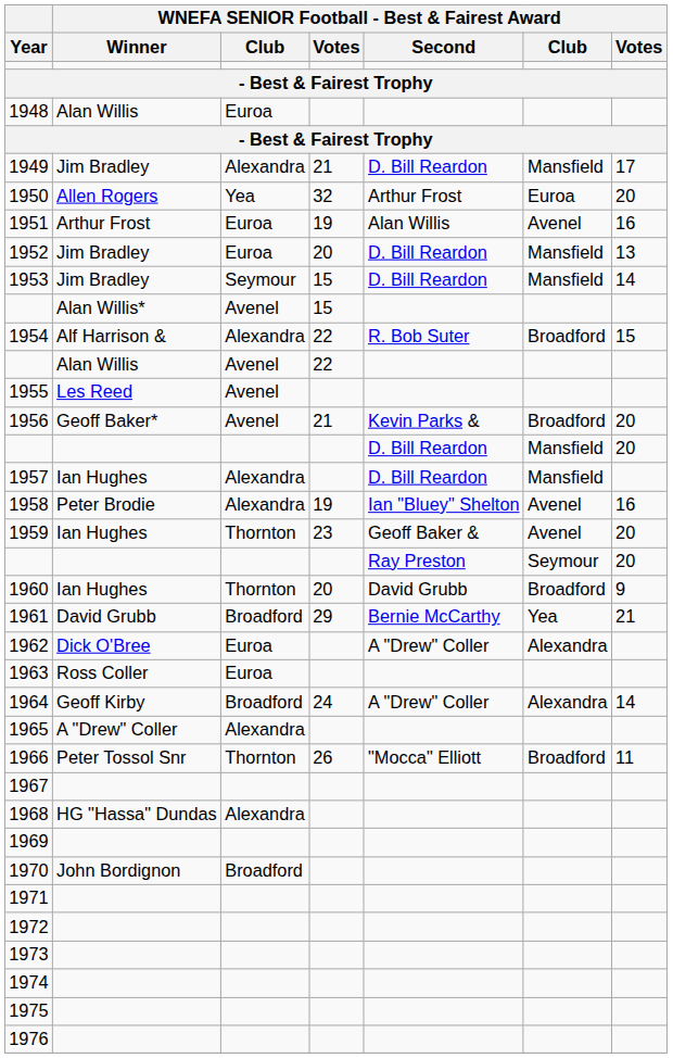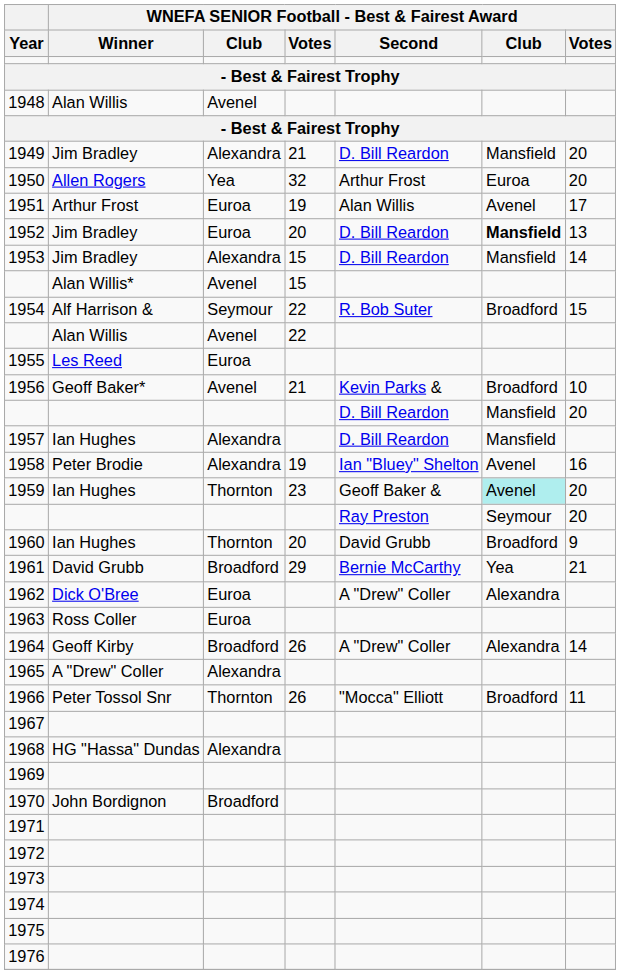 <table class="wikitable collapsible collapsed">
 <tr>
 <th></th>
 <th colspan=9>WNEFA SENIOR Football - Best & Fairest Award</th>
 </tr>
 <tr>
 <th>Year</th>
 <th><span>Winner</span></th>
 <th>Club</th>
 <th>Votes</th>
 <th>Second</th>
 <th>Club</th>
 <th>Votes</th>
 </tr>
 <tr>
 <td></td>
 <td></td>
 <td></td>
 <td></td>
 <td></td>
 <td></td>
 <td></td>
 </tr>
 <tr>
 <th colspan=7> - Best & Fairest Trophy</th>
 </tr>
 <tr>
 <td>1948</td>
 <td>Alan Willis</td>
-<td>Euroa</td>
+<td>Avenel</td>
 <td></td>
 <td></td>
 <td></td>
 <td></td>
 </tr>
 <tr>
 <th colspan=7> - Best & Fairest Trophy</th>
 </tr>
 <tr>
 <td>1949</td>
 <td>Jim Bradley</td>
 <td>Alexandra</td>
 <td>21</td>
 <td><a href='#'>D. Bill Reardon</a></td>
 <td>Mansfield</td>
-<td>17</td>
+<td>20</td>
 </tr>
 <tr>
 <td>1950</td>
 <td><a href='#'>Allen Rogers</a></td>
 <td>Yea</td>
 <td>32</td>
 <td>Arthur Frost</td>
 <td>Euroa</td>
 <td>20</td>
 </tr>
 <tr>
 <td>1951</td>
 <td>Arthur Frost</td>
 <td>Euroa</td>
 <td>19</td>
 <td>Alan Willis</td>
 <td>Avenel</td>
-<td>16</td>
+<td>17</td>
 </tr>
 <tr>
 <td>1952</td>
 <td>Jim Bradley</td>
 <td>Euroa</td>
 <td>20</td>
 <td><a href='#'>D. Bill Reardon</a></td>
-<td>Mansfield</td>
+<td><strong>Mansfield</strong></td>
 <td>13</td>
 </tr>
 <tr>
 <td>1953</td>
 <td>Jim Bradley</td>
-<td>Seymour</td>
+<td>Alexandra</td>
 <td>15</td>
 <td><a href='#'>D. Bill Reardon</a></td>
 <td>Mansfield</td>
 <td>14</td>
 </tr>
 <tr>
 <td></td>
 <td>Alan Willis*</td>
 <td>Avenel</td>
 <td>15</td>
 <td></td>
 <td></td>
 <td></td>
 </tr>
 <tr>
 <td>1954</td>
 <td>Alf Harrison &</td>
-<td>Alexandra</td>
+<td>Seymour</td>
 <td>22</td>
 <td><a href='#'>R. Bob Suter</a></td>
 <td>Broadford</td>
 <td>15</td>
 </tr>
 <tr>
 <td></td>
 <td>Alan Willis</td>
 <td>Avenel</td>
 <td>22</td>
 <td></td>
 <td></td>
 <td></td>
 </tr>
 <tr>
 <td>1955</td>
 <td><a href='#'>Les Reed</a></td>
-<td>Avenel</td>
+<td>Euroa</td>
 <td></td>
 <td></td>
 <td></td>
 <td></td>
 </tr>
 <tr>
 <td>1956</td>
 <td>Geoff Baker*</td>
 <td>Avenel</td>
 <td>21</td>
 <td><a href='#'>Kevin Parks</a> &</td>
 <td>Broadford</td>
-<td>20</td>
+<td>10</td>
 </tr>
 <tr>
 <td></td>
 <td></td>
 <td></td>
 <td></td>
 <td><a href='#'>D. Bill Reardon</a></td>
 <td>Mansfield</td>
 <td>20</td>
 </tr>
 <tr>
 <td>1957</td>
 <td>Ian Hughes</td>
 <td>Alexandra</td>
 <td></td>
 <td><a href='#'>D. Bill Reardon</a></td>
 <td>Mansfield</td>
 <td></td>
 </tr>
 <tr>
 <td>1958</td>
 <td>Peter Brodie</td>
 <td>Alexandra</td>
 <td>19</td>
 <td><a href='#'>Ian "Bluey" Shelton</a></td>
 <td>Avenel</td>
 <td>16</td>
 </tr>
 <tr>
 <td>1959</td>
 <td>Ian Hughes</td>
 <td>Thornton</td>
 <td>23</td>
 <td>Geoff Baker &</td>
-<td>Avenel</td>
+<td style="background: paleturquoise;">Avenel</td>
 <td>20</td>
 </tr>
 <tr>
 <td></td>
 <td></td>
 <td></td>
 <td></td>
 <td><a href='#'>Ray Preston</a></td>
 <td>Seymour</td>
 <td>20</td>
 </tr>
 <tr>
 <td>1960</td>
 <td>Ian Hughes</td>
 <td>Thornton</td>
 <td>20</td>
 <td>David Grubb</td>
 <td>Broadford</td>
 <td>9</td>
 </tr>
 <tr>
 <td>1961</td>
 <td>David Grubb</td>
 <td>Broadford</td>
 <td>29</td>
 <td><a href='#'>Bernie McCarthy</a></td>
 <td>Yea</td>
 <td>21</td>
 </tr>
 <tr>
 <td>1962</td>
 <td><a href='#'>Dick O'Bree</a></td>
 <td>Euroa</td>
 <td></td>
 <td>A "Drew" Coller</td>
 <td>Alexandra</td>
 <td></td>
 </tr>
 <tr>
 <td>1963</td>
 <td>Ross Coller</td>
 <td>Euroa</td>
 <td></td>
 <td></td>
 <td></td>
 <td></td>
 </tr>
 <tr>
 <td>1964</td>
 <td>Geoff Kirby</td>
 <td>Broadford</td>
-<td>24</td>
+<td>26</td>
 <td>A "Drew" Coller</td>
 <td>Alexandra</td>
 <td>14</td>
 </tr>
 <tr>
 <td>1965</td>
 <td>A "Drew" Coller</td>
 <td>Alexandra</td>
 <td></td>
 <td></td>
 <td></td>
 <td></td>
 </tr>
 <tr>
 <td>1966</td>
 <td>Peter Tossol Snr</td>
 <td>Thornton</td>
 <td>26</td>
 <td>"Mocca" Elliott</td>
 <td>Broadford</td>
 <td>11</td>
 </tr>
 <tr>
 <td>1967</td>
 <td></td>
 <td></td>
 <td></td>
 <td></td>
 <td></td>
 <td></td>
 </tr>
 <tr>
 <td>1968</td>
 <td>HG "Hassa" Dundas</td>
 <td>Alexandra</td>
 <td></td>
 <td></td>
 <td></td>
 <td></td>
 </tr>
 <tr>
 <td>1969</td>
 <td></td>
 <td></td>
 <td></td>
 <td></td>
 <td></td>
 <td></td>
 </tr>
 <tr>
 <td>1970</td>
 <td>John Bordignon</td>
 <td>Broadford</td>
 <td></td>
 <td></td>
 <td></td>
 <td></td>
 </tr>
 <tr>
 <td>1971</td>
 <td></td>
 <td></td>
 <td></td>
 <td></td>
 <td></td>
 <td></td>
 </tr>
 <tr>
 <td>1972</td>
 <td></td>
 <td></td>
 <td></td>
 <td></td>
 <td></td>
 <td></td>
 </tr>
 <tr>
 <td>1973</td>
 <td></td>
 <td></td>
 <td></td>
 <td></td>
 <td></td>
 <td></td>
 </tr>
 <tr>
 <td>1974</td>
 <td></td>
 <td></td>
 <td></td>
 <td></td>
 <td></td>
 <td></td>
 </tr>
 <tr>
 <td>1975</td>
 <td></td>
 <td></td>
 <td></td>
 <td></td>
 <td></td>
 <td></td>
 </tr>
 <tr>
 <td>1976</td>
 <td></td>
 <td></td>
 <td></td>
 <td></td>
 <td></td>
 <td></td>
 </tr>
 <tr>
 </tr>
 </table>
